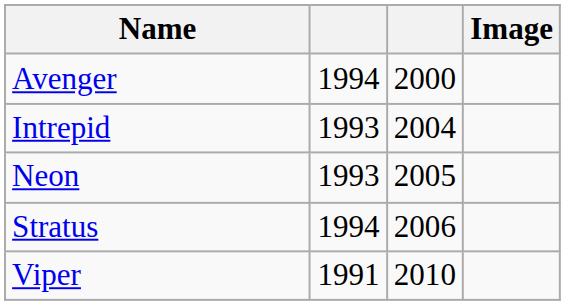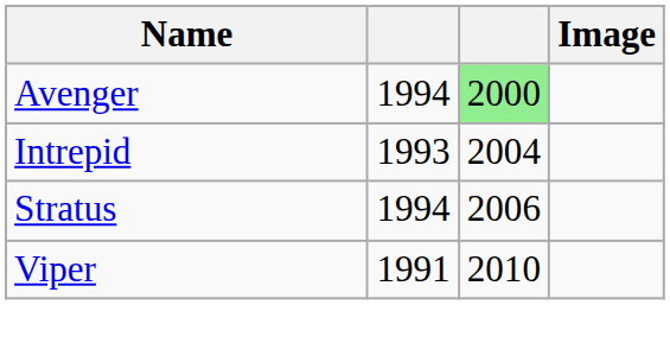 <table class="wikitable sortable">
 <tr>
 <th width=150px>Name</th>
 <th width=px></th>
 <th width=px></th>
 <th width=px>Image</th>
 </tr>
 <tr>
 <td><a href='#'>Avenger</a></td>
 <td>1994</td>
-<td>2000</td>
+<td style="background: lightgreen;">2000</td>
 <td></td>
 </tr>
 <tr>
 <td><a href='#'>Intrepid</a></td>
 <td>1993</td>
 <td>2004</td>
-<td></td>
-</tr>
-<tr>
-<td><a href='#'>Neon</a> </td>
-<td>1993</td>
-<td>2005</td>
 <td></td>
 </tr>
 <tr>
 <td><a href='#'>Stratus</a></td>
 <td>1994</td>
 <td>2006</td>
 <td></td>
 </tr>
 <tr>
 <td><a href='#'>Viper</a></td>
 <td>1991</td>
 <td>2010</td>
 <td></td>
 </tr>
 </table>
